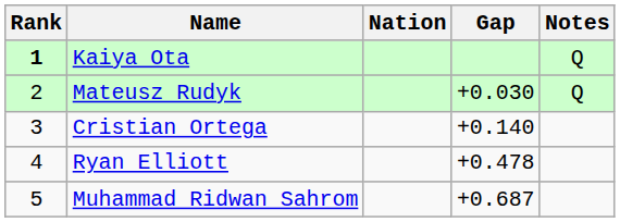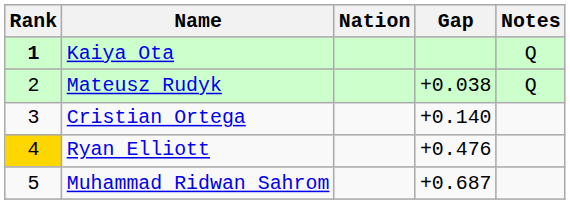 <table class="wikitable sortable" style="text-align:center">
 <tr>
 <th>Rank</th>
 <th>Name</th>
 <th>Nation</th>
 <th>Gap</th>
 <th>Notes</th>
 </tr>
 <tr bgcolor=ccffcc>
 <td><strong>1</strong></td>
 <td align=left><a href='#'>Kaiya Ota</a></td>
 <td align=left></td>
 <td></td>
 <td>Q</td>
 </tr>
 <tr bgcolor=ccffcc>
 <td>2</td>
 <td align=left><a href='#'>Mateusz Rudyk</a></td>
 <td align=left></td>
-<td>+0.030</td>
+<td>+0.038</td>
 <td>Q</td>
 </tr>
 <tr>
 <td>3</td>
 <td align=left><a href='#'>Cristian Ortega</a></td>
 <td align=left></td>
 <td>+0.140</td>
 <td></td>
 </tr>
 <tr>
-<td>4</td>
+<td style="background: gold;">4</td>
 <td align=left><a href='#'>Ryan Elliott</a></td>
 <td align=left></td>
-<td>+0.478</td>
+<td>+0.476</td>
 <td></td>
 </tr>
 <tr>
 <td>5</td>
 <td align=left><a href='#'>Muhammad Ridwan Sahrom</a></td>
 <td align=left></td>
 <td>+0.687</td>
 <td></td>
 </tr>
 </table>
